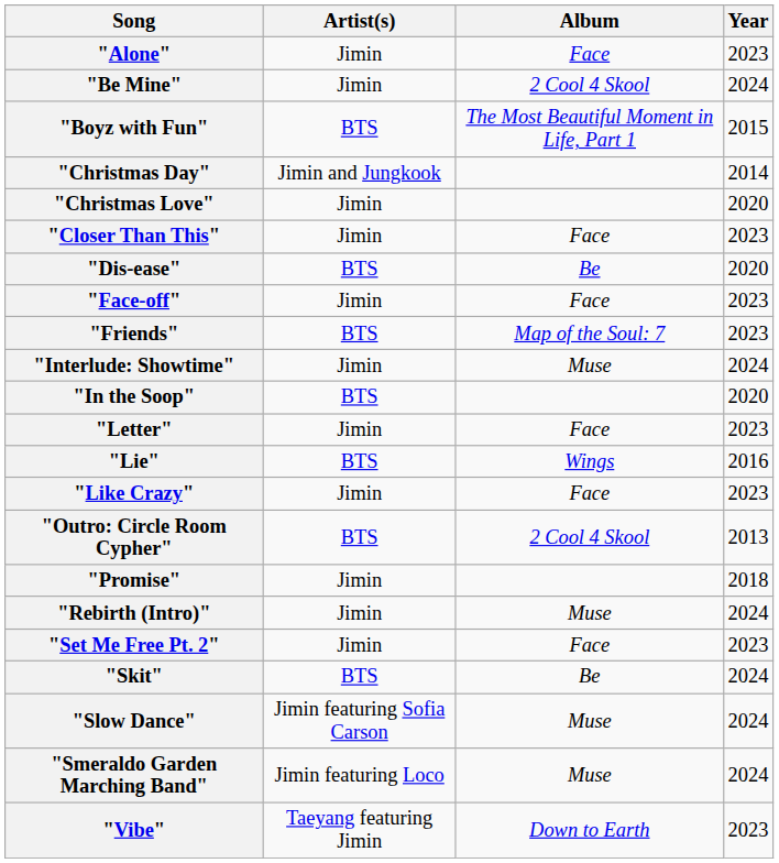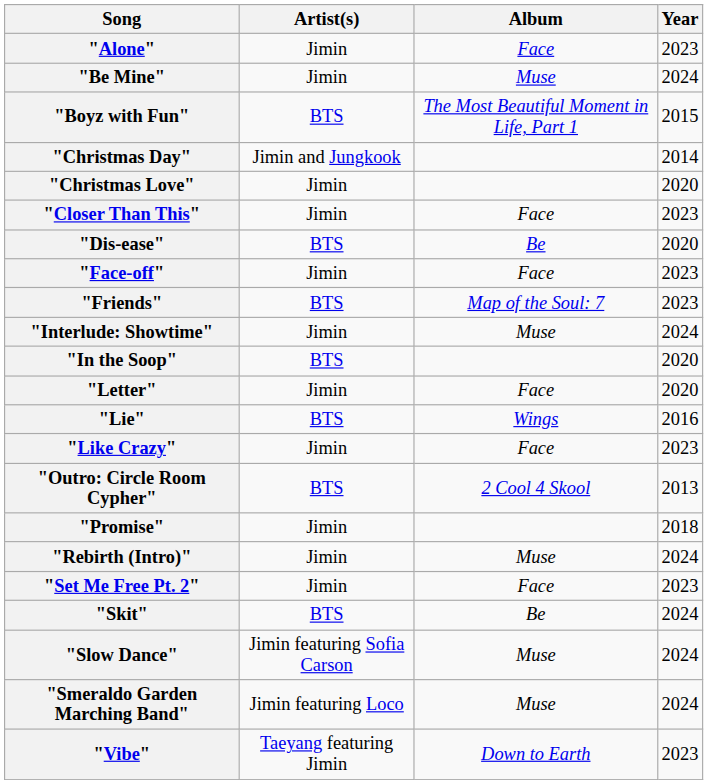 <table class="wikitable sortable plainrowheaders" style="text-align:center;">
 <tr>
 <th scope="col">Song</th>
 <th scope="col">Artist(s)</th>
 <th scope="col">Album</th>
 <th scope="col">Year</th>
 </tr>
 <tr>
 <th scope="row">"<a href='#'>Alone</a>"</th>
 <td>Jimin</td>
 <td><em><a href='#'>Face</a></em></td>
 <td>2023</td>
 </tr>
 <tr>
 <th scope="row">"Be Mine"</th>
 <td>Jimin</td>
-<td><em><a href='#'>2 Cool 4 Skool</a></em></td>
+<td><em><a href='#'>Muse</a></em></td>
 <td>2024</td>
 </tr>
 <tr>
 <th scope="row">"Boyz with Fun"</th>
 <td><a href='#'>BTS</a></td>
 <td><em><a href='#'>The Most Beautiful Moment in Life, Part 1</a></em></td>
 <td>2015</td>
 </tr>
 <tr>
 <th scope="row">"Christmas Day"</th>
 <td>Jimin and <a href='#'>Jungkook</a></td>
 <td></td>
 <td>2014</td>
 </tr>
 <tr>
 <th scope="row">"Christmas Love"</th>
 <td>Jimin</td>
 <td></td>
 <td>2020</td>
 </tr>
 <tr>
 <th scope="row">"<a href='#'>Closer Than This</a>"</th>
 <td>Jimin</td>
 <td><em>Face</em></td>
 <td>2023</td>
 </tr>
 <tr>
 <th scope="row">"Dis-ease"</th>
 <td><a href='#'>BTS</a></td>
 <td><em><a href='#'>Be</a></em></td>
 <td>2020</td>
 </tr>
 <tr>
 <th scope="row">"<a href='#'>Face-off</a>"</th>
 <td>Jimin</td>
 <td><em>Face</em></td>
 <td>2023</td>
 </tr>
 <tr>
 <th scope="row">"Friends"</th>
 <td><a href='#'>BTS</a></td>
 <td><em><a href='#'>Map of the Soul: 7</a></em></td>
 <td>2023</td>
 </tr>
 <tr>
 <th scope="row">"Interlude: Showtime"</th>
 <td>Jimin</td>
 <td><em>Muse</em></td>
 <td>2024</td>
 </tr>
 <tr>
 <th scope="row">"In the Soop"</th>
 <td><a href='#'>BTS</a></td>
 <td></td>
 <td>2020</td>
 </tr>
 <tr>
 <th scope="row">"Letter"</th>
 <td>Jimin</td>
 <td><em>Face</em></td>
-<td>2023</td>
+<td>2020</td>
 </tr>
 <tr>
 <th scope="row">"Lie"</th>
 <td><a href='#'>BTS</a></td>
 <td><em><a href='#'>Wings</a></em></td>
 <td>2016</td>
 </tr>
 <tr>
 <th scope="row">"<a href='#'>Like Crazy</a>"</th>
 <td>Jimin</td>
 <td><em>Face</em></td>
 <td>2023</td>
 </tr>
 <tr>
 <th scope="row">"Outro: Circle Room Cypher"</th>
 <td><a href='#'>BTS</a></td>
 <td><em><a href='#'>2 Cool 4 Skool</a></em></td>
 <td>2013</td>
 </tr>
 <tr>
 <th scope="row">"Promise"</th>
 <td>Jimin</td>
 <td></td>
 <td>2018</td>
 </tr>
 <tr>
 <th scope="row">"Rebirth (Intro)"</th>
 <td>Jimin</td>
 <td><em>Muse</em></td>
 <td>2024</td>
 </tr>
 <tr>
 <th scope="row">"<a href='#'>Set Me Free Pt. 2</a>"</th>
 <td>Jimin</td>
 <td><em>Face</em></td>
 <td>2023</td>
 </tr>
 <tr>
 <th scope="row">"Skit"</th>
 <td><a href='#'>BTS</a></td>
 <td><em>Be</em></td>
 <td>2024</td>
 </tr>
 <tr>
 <th scope="row">"Slow Dance"</th>
 <td>Jimin featuring <a href='#'>Sofia Carson</a></td>
 <td><em>Muse</em></td>
 <td>2024</td>
 </tr>
 <tr>
 <th scope="row">"Smeraldo Garden Marching Band"</th>
 <td>Jimin featuring <a href='#'>Loco</a></td>
 <td><em>Muse</em></td>
 <td>2024</td>
 </tr>
 <tr>
 <th scope="row">"<a href='#'>Vibe</a>"</th>
 <td><a href='#'>Taeyang</a> featuring Jimin</td>
 <td><em><a href='#'>Down to Earth</a></em></td>
 <td>2023</td>
 </tr>
 </table>
